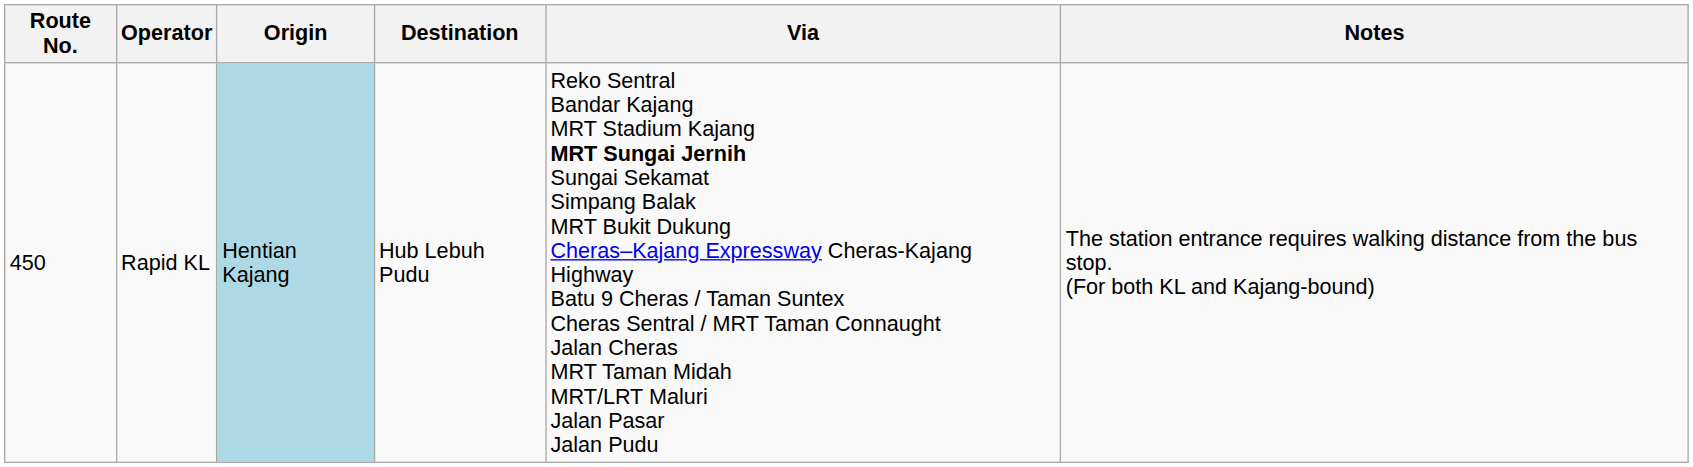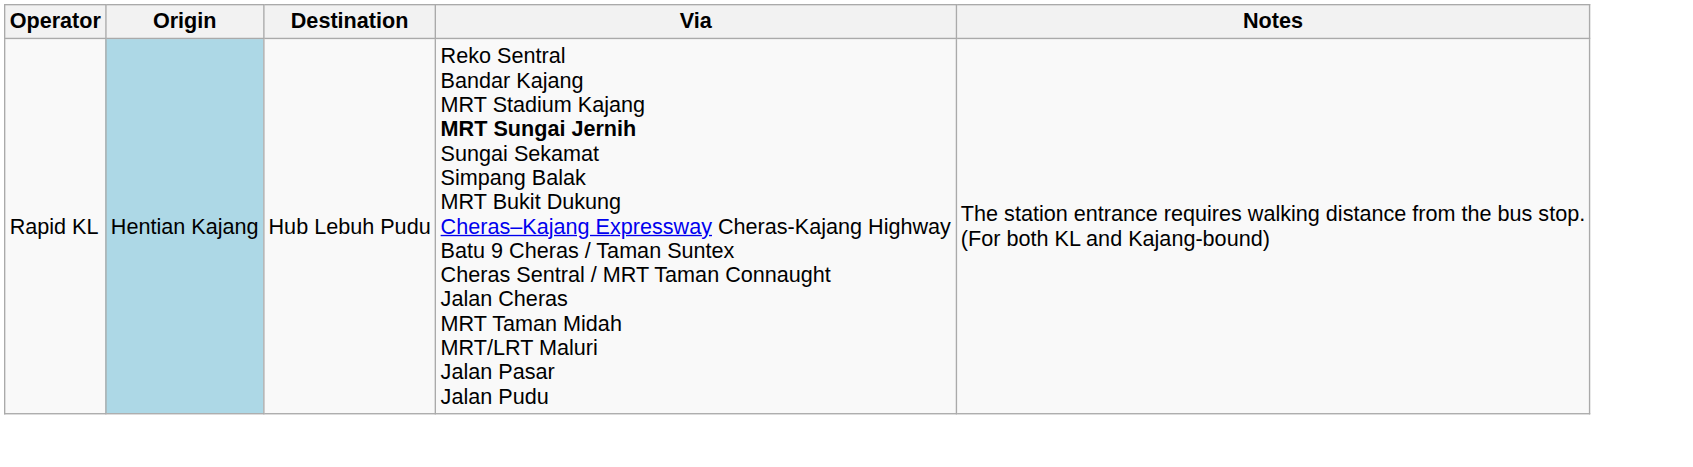 <table class="wikitable">
 <tr>
-<th>Route No.</th>
 <th>Operator</th>
 <th>Origin</th>
 <th>Destination</th>
 <th>Via</th>
 <th>Notes</th>
 </tr>
 <tr>
-<td>450</td>
 <td>Rapid KL</td>
 <td style="background: lightblue;">Hentian Kajang</td>
 <td>Hub Lebuh Pudu</td>
 <td>Reko Sentral<br>Bandar Kajang<br> MRT Stadium Kajang<br> <strong>MRT Sungai Jernih</strong><br>Sungai Sekamat<br>Simpang Balak<br> MRT Bukit Dukung<br><a href='#'>Cheras–Kajang Expressway</a> Cheras-Kajang Highway<br>Batu 9 Cheras / Taman Suntex<br>Cheras Sentral /  MRT Taman Connaught<br>Jalan Cheras<br> MRT Taman Midah<br> MRT/LRT Maluri<br>Jalan Pasar<br>Jalan Pudu</td>
 <td>The station entrance requires walking distance from the bus stop.<br>(For both KL and Kajang-bound)</td>
 </tr>
 </table>
